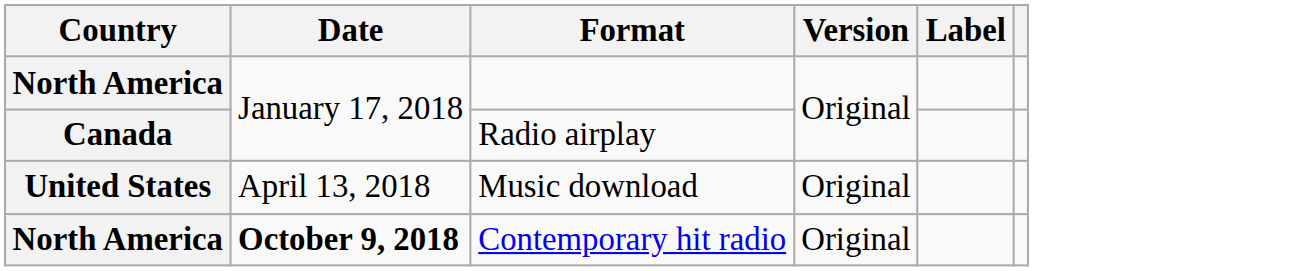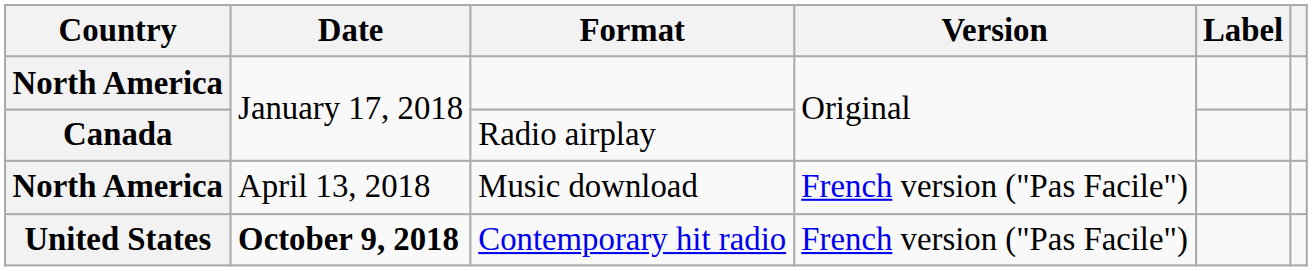 <table class="wikitable plainrowheaders">
 <tr>
 <th>Country</th>
 <th>Date</th>
 <th>Format</th>
 <th>Version</th>
 <th>Label</th>
 <th></th>
 </tr>
 <tr>
 <th scope="row">North America</th>
 <td rowspan="2">January 17, 2018</td>
 <td></td>
 <td rowspan="2">Original</td>
 <td></td>
 <td></td>
 </tr>
 <tr>
 <th scope="row">Canada</th>
 <td>Radio airplay</td>
 <td></td>
 <td></td>
 </tr>
 <tr>
-<th scope="row">United States</th>
+<th scope="row">North America</th>
 <td>April 13, 2018</td>
 <td>Music download</td>
-<td>Original</td>
+<td><a href='#'>French</a> version ("Pas Facile")</td>
 <td></td>
 <td></td>
 </tr>
 <tr>
-<th scope="row">North America</th>
+<th scope="row">United States</th>
 <td><strong>October 9, 2018</strong></td>
 <td><a href='#'>Contemporary hit radio</a></td>
-<td>Original</td>
+<td><a href='#'>French</a> version ("Pas Facile")</td>
 <td></td>
 <td></td>
 </tr>
 </table>
